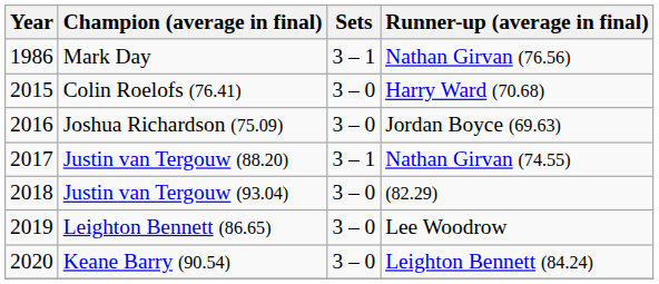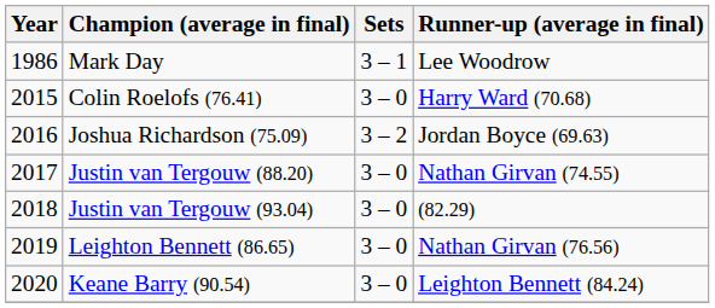 <table class="wikitable">
 <tr>
 <th>Year</th>
 <th>Champion (average in final)</th>
 <th>Sets</th>
 <th>Runner-up (average in final)</th>
 </tr>
 <tr>
 <td>1986</td>
 <td> Mark Day</td>
 <td>3 – 1</td>
-<td> <a href='#'>Nathan Girvan</a> <small><span>(76.56)</span></small></td>
+<td> Lee Woodrow</td>
 </tr>
 <tr>
 <td>2015</td>
 <td> Colin Roelofs <small><span>(76.41)</span></small></td>
 <td>3 – 0</td>
 <td> <a href='#'>Harry Ward</a> <small><span>(70.68)</span></small></td>
 </tr>
 <tr>
 <td>2016</td>
 <td> Joshua Richardson <small><span>(75.09)</span></small></td>
-<td>3 – 0</td>
+<td>3 – 2</td>
 <td> Jordan Boyce <small><span>(69.63)</span></small></td>
 </tr>
 <tr>
 <td>2017</td>
 <td> <a href='#'>Justin van Tergouw</a> <small><span>(88.20)</span></small></td>
-<td>3 – 1</td>
+<td>3 – 0</td>
 <td> <a href='#'>Nathan Girvan</a> <small><span>(74.55)</span></small></td>
 </tr>
 <tr>
 <td>2018</td>
 <td> <a href='#'>Justin van Tergouw</a> <small><span>(93.04)</span></small></td>
 <td>3 – 0</td>
 <td> <small><span>(82.29)</span></small></td>
 </tr>
 <tr>
 <td>2019</td>
 <td> <a href='#'>Leighton Bennett</a> <small><span>(86.65)</span></small></td>
 <td>3 – 0</td>
-<td> Lee Woodrow</td>
+<td> <a href='#'>Nathan Girvan</a> <small><span>(76.56)</span></small></td>
 </tr>
 <tr>
 <td>2020</td>
 <td> <a href='#'>Keane Barry</a> <small><span>(90.54)</span></small></td>
 <td>3 – 0</td>
 <td> <a href='#'>Leighton Bennett</a> <small><span>(84.24)</span></small></td>
 </tr>
 <tr>
 </tr>
 </table>
